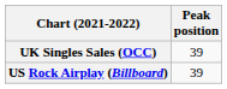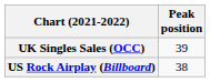 <table class="wikitable sortable plainrowheaders" style="text-align:center">
 <tr>
 <th scope="col">Chart (2021-2022)</th>
 <th scope="col">Peak<br> position</th>
 </tr>
 <tr>
 <th scope="row">UK Singles Sales (<a href='#'>OCC</a>)</th>
 <td>39</td>
 </tr>
 <tr>
 <th scope="row">US <a href='#'>Rock Airplay</a> (<em><a href='#'>Billboard</a></em>)</th>
-<td>39</td>
+<td>38</td>
 </tr>
 </table>
